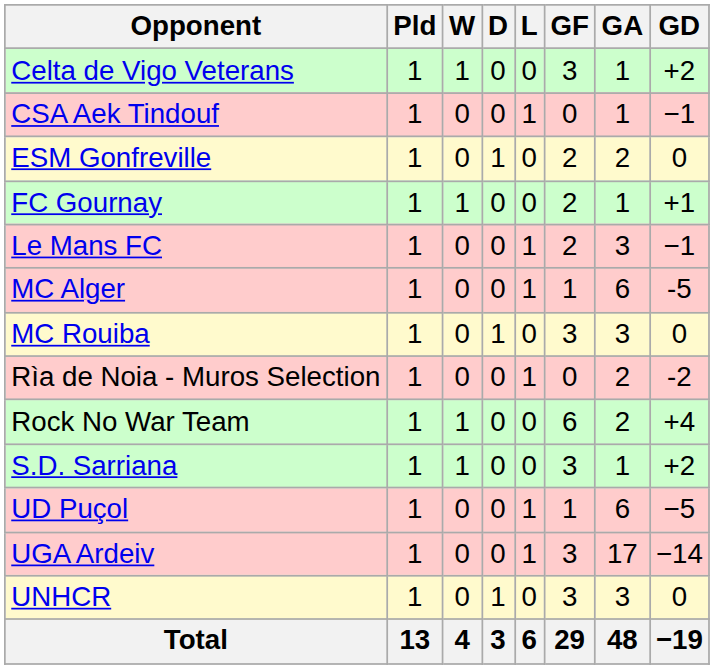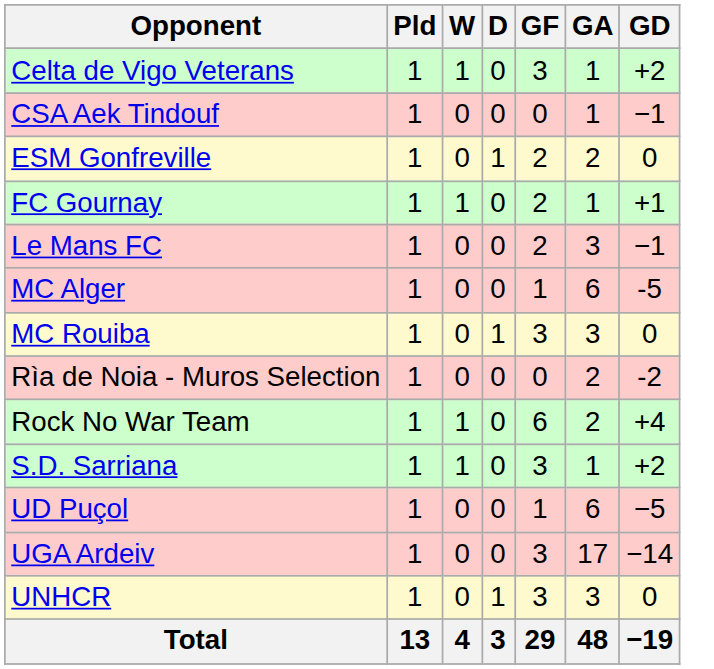 <table class="wikitable sortable" style="text-align: center">
 <tr>
 <th>Opponent</th>
 <th>Pld</th>
 <th>W</th>
 <th>D</th>
-<th>L</th>
 <th>GF</th>
 <th>GA</th>
 <th>GD</th>
 </tr>
 <tr style="background:#CCFFCC">
 <td style="text-align:left;"> <a href='#'>Celta de Vigo Veterans</a></td>
 <td>1</td>
 <td>1</td>
-<td>0</td>
 <td>0</td>
 <td>3</td>
 <td>1</td>
 <td>+2</td>
 </tr>
 <tr style="background:#FFCCCC">
 <td style="text-align:left;"> <a href='#'>CSA Aek Tindouf</a></td>
 <td>1</td>
 <td>0</td>
 <td>0</td>
-<td>1</td>
 <td>0</td>
 <td>1</td>
 <td>−1</td>
 </tr>
 <tr style="background:#FFFACD">
 <td style="text-align:left;"> <a href='#'>ESM Gonfreville</a></td>
 <td>1</td>
 <td>0</td>
 <td>1</td>
-<td>0</td>
 <td>2</td>
 <td>2</td>
 <td>0</td>
 </tr>
 <tr style="background:#CCFFCC">
 <td style="text-align:left;"> <a href='#'>FC Gournay</a></td>
 <td>1</td>
 <td>1</td>
-<td>0</td>
 <td>0</td>
 <td>2</td>
 <td>1</td>
 <td>+1</td>
 </tr>
 <tr style="background:#FFCCCC">
 <td style="text-align:left;"> <a href='#'>Le Mans FC</a></td>
 <td>1</td>
 <td>0</td>
 <td>0</td>
-<td>1</td>
 <td>2</td>
 <td>3</td>
 <td>−1</td>
 </tr>
 <tr style="background:#FFCCCC">
 <td style="text-align:left;"> <a href='#'>MC Alger</a></td>
 <td>1</td>
 <td>0</td>
 <td>0</td>
 <td>1</td>
-<td>1</td>
 <td>6</td>
 <td>-5</td>
 </tr>
 <tr style="background:#FFFACD">
 <td style="text-align:left;"> <a href='#'>MC Rouiba</a></td>
 <td>1</td>
 <td>0</td>
 <td>1</td>
-<td>0</td>
 <td>3</td>
 <td>3</td>
 <td>0</td>
 </tr>
 <tr style="background:#FFCCCC">
 <td style="text-align:left;"> Rìa de Noia - Muros Selection</td>
 <td>1</td>
 <td>0</td>
 <td>0</td>
-<td>1</td>
 <td>0</td>
 <td>2</td>
 <td>-2</td>
 </tr>
 <tr style="background:#CCFFCC">
 <td style="text-align:left;"> Rock No War Team</td>
 <td>1</td>
 <td>1</td>
 <td>0</td>
-<td>0</td>
 <td>6</td>
 <td>2</td>
 <td>+4</td>
 </tr>
 <tr style="background:#CCFFCC">
 <td style="text-align:left;"> <a href='#'>S.D. Sarriana</a></td>
 <td>1</td>
 <td>1</td>
-<td>0</td>
 <td>0</td>
 <td>3</td>
 <td>1</td>
 <td>+2</td>
 </tr>
 <tr style="background:#FFCCCC">
 <td style="text-align:left;"> <a href='#'>UD Puçol</a></td>
 <td>1</td>
 <td>0</td>
 <td>0</td>
 <td>1</td>
-<td>1</td>
 <td>6</td>
 <td>−5</td>
 </tr>
 <tr style="background:#FFCCCC">
 <td style="text-align:left;"> <a href='#'>UGA Ardeiv</a></td>
 <td>1</td>
 <td>0</td>
 <td>0</td>
-<td>1</td>
 <td>3</td>
 <td>17</td>
 <td>−14</td>
 </tr>
 <tr style="background:#FFFACD">
 <td style="text-align:left;"> <a href='#'>UNHCR</a></td>
 <td>1</td>
 <td>0</td>
 <td>1</td>
-<td>0</td>
 <td>3</td>
 <td>3</td>
 <td>0</td>
 </tr>
 <tr class="sortbottom">
 <th>Total</th>
 <th>13</th>
 <th>4</th>
 <th>3</th>
-<th>6</th>
 <th>29</th>
 <th>48</th>
 <th>−19</th>
 </tr>
 </table>
